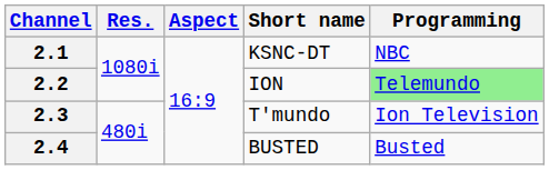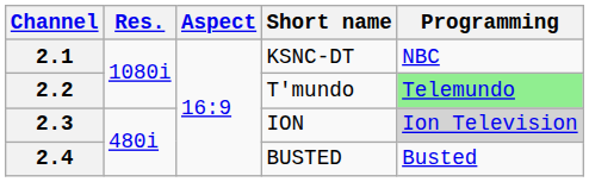 <table class="wikitable">
 <tr>
 <th scope = "col"><a href='#'>Channel</a></th>
 <th scope = "col"><a href='#'>Res.</a></th>
 <th scope = "col"><a href='#'>Aspect</a></th>
 <th scope = "col">Short name</th>
 <th scope = "col">Programming</th>
 </tr>
 <tr>
 <th scope = "row">2.1</th>
 <td rowspan=2><a href='#'>1080i</a></td>
 <td rowspan=4><a href='#'>16:9</a></td>
 <td>KSNC-DT</td>
 <td><a href='#'>NBC</a></td>
 </tr>
 <tr>
 <th scope = "row">2.2</th>
-<td>ION</td>
+<td>T'mundo</td>
 <td style="background: lightgreen;"><a href='#'>Telemundo</a></td>
 </tr>
 <tr>
 <th scope = "row">2.3</th>
 <td rowspan=2><a href='#'>480i</a></td>
-<td>T'mundo</td>
-<td><a href='#'>Ion Television</a></td>
+<td>ION</td>
+<td style="background: lightgrey;"><a href='#'>Ion Television</a></td>
 </tr>
 <tr>
 <th scope = "row">2.4</th>
 <td>BUSTED</td>
 <td><a href='#'>Busted</a></td>
 </tr>
 </table>
